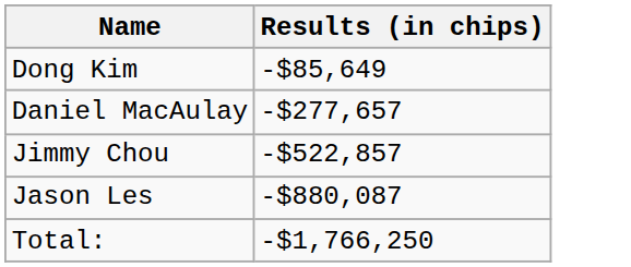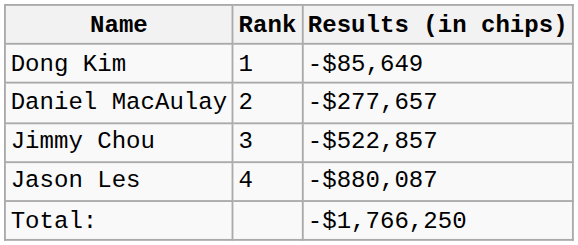 <table class="wikitable">
 <tr>
 <th>Name</th>
+<th>Rank</th>
 <th>Results (in chips)</th>
 </tr>
 <tr>
 <td>Dong Kim</td>
+<td>1</td>
 <td>-$85,649</td>
 </tr>
 <tr>
 <td>Daniel MacAulay</td>
+<td>2</td>
 <td>-$277,657</td>
 </tr>
 <tr>
 <td>Jimmy Chou</td>
+<td>3</td>
 <td>-$522,857</td>
 </tr>
 <tr>
 <td>Jason Les</td>
+<td>4</td>
 <td>-$880,087</td>
 </tr>
 <tr>
 <td>Total:</td>
+<td></td>
 <td>-$1,766,250</td>
 </tr>
 </table>
